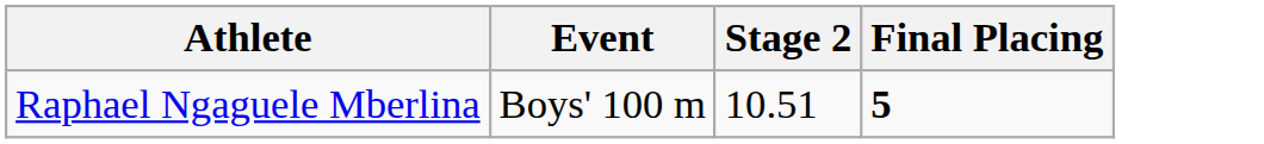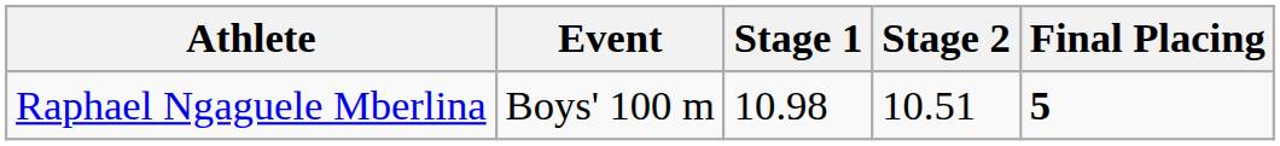 <table class="wikitable">
 <tr>
 <th>Athlete</th>
 <th>Event</th>
+<th>Stage 1</th>
 <th>Stage 2</th>
 <th>Final Placing</th>
 </tr>
 <tr>
 <td><a href='#'>Raphael Ngaguele Mberlina</a></td>
 <td>Boys' 100 m</td>
+<td>10.98</td>
 <td>10.51</td>
 <td><strong>5</strong></td>
 </tr>
 </table>
